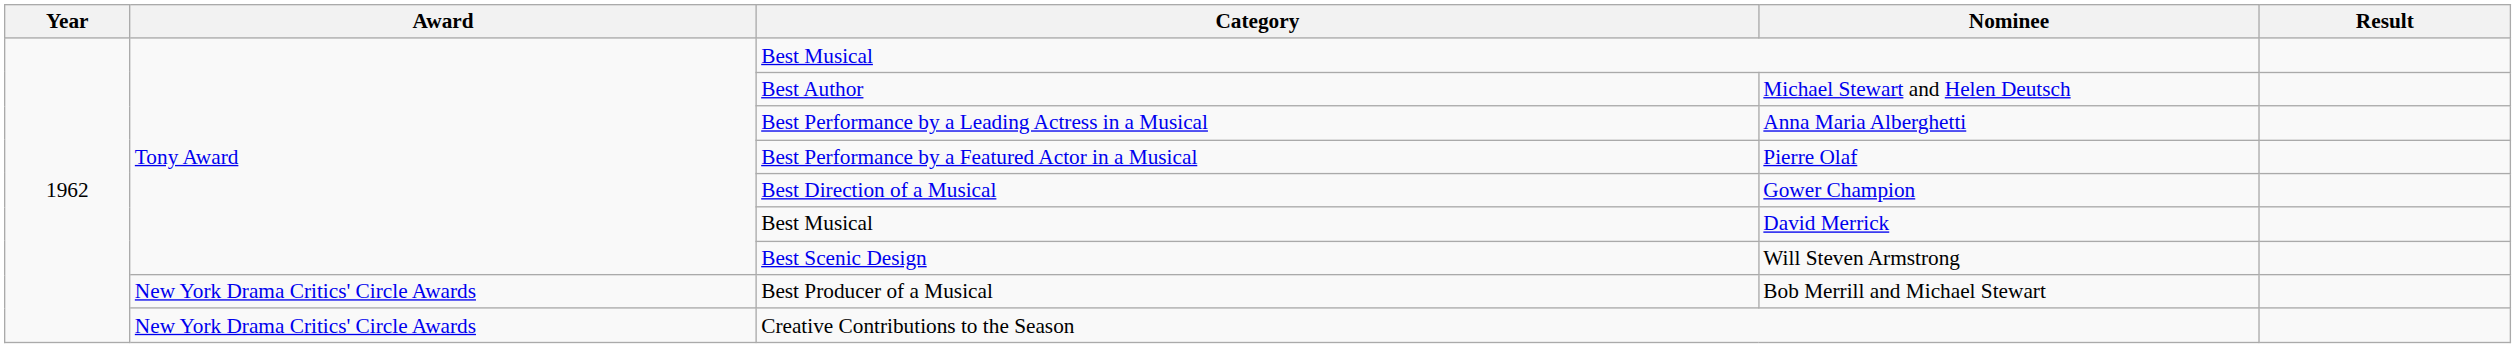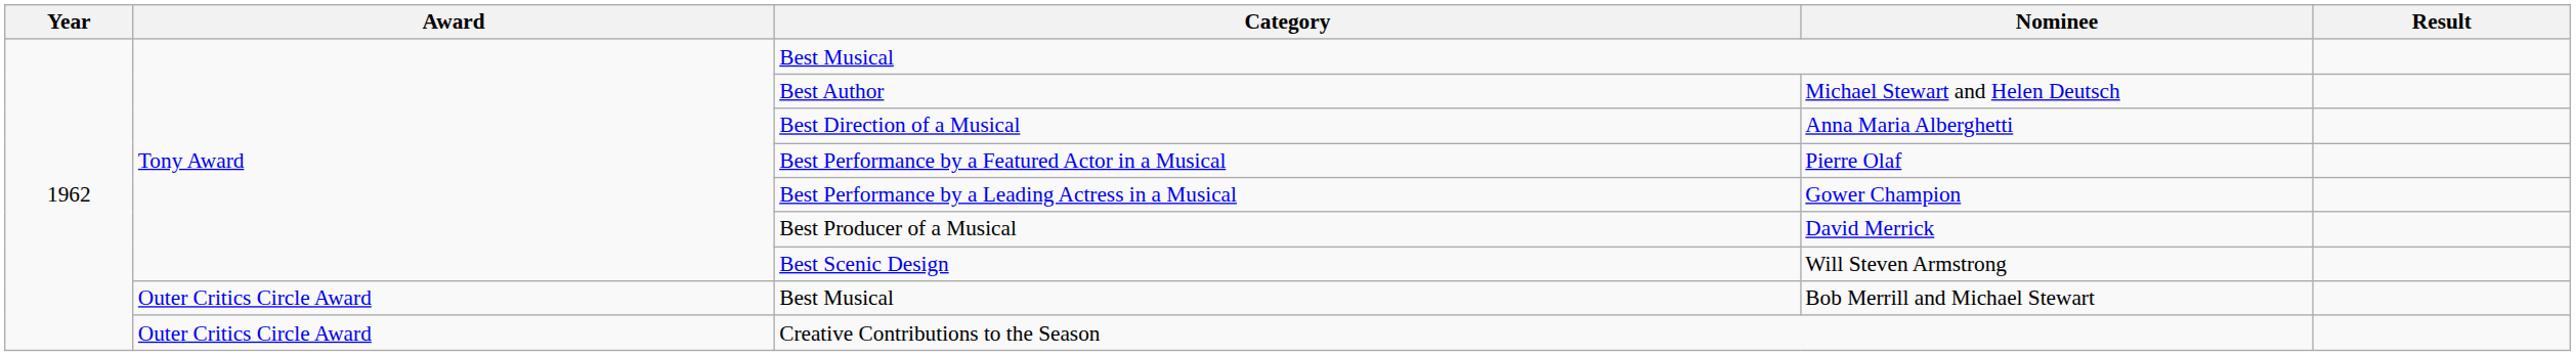 <table class="wikitable" width="95%">
 <tr>
 <th width="5%">Year</th>
 <th width="25%">Award</th>
 <th width="40%">Category</th>
 <th width="20%">Nominee</th>
 <th width="10%">Result</th>
 </tr>
 <tr>
 <td rowspan="9" align="center">1962</td>
 <td rowspan="7"><a href='#'>Tony Award</a></td>
 <td colspan="2"><a href='#'>Best Musical</a></td>
 <td></td>
 </tr>
 <tr>
 <td><a href='#'>Best Author</a></td>
 <td><a href='#'>Michael Stewart</a> and <a href='#'>Helen Deutsch</a></td>
 <td></td>
 </tr>
 <tr>
-<td><a href='#'>Best Performance by a Leading Actress in a Musical</a></td>
+<td><a href='#'>Best Direction of a Musical</a></td>
 <td><a href='#'>Anna Maria Alberghetti</a></td>
 <td></td>
 </tr>
 <tr>
 <td><a href='#'>Best Performance by a Featured Actor in a Musical</a></td>
 <td><a href='#'>Pierre Olaf</a></td>
 <td></td>
 </tr>
 <tr>
-<td><a href='#'>Best Direction of a Musical</a></td>
+<td><a href='#'>Best Performance by a Leading Actress in a Musical</a></td>
 <td><a href='#'>Gower Champion</a></td>
 <td></td>
 </tr>
 <tr>
-<td>Best Musical</td>
+<td>Best Producer of a Musical</td>
 <td><a href='#'>David Merrick</a></td>
 <td></td>
 </tr>
 <tr>
 <td><a href='#'>Best Scenic Design</a></td>
 <td>Will Steven Armstrong</td>
 <td></td>
 </tr>
 <tr>
-<td><a href='#'>New York Drama Critics' Circle Awards</a></td>
-<td>Best Producer of a Musical</td>
+<td><a href='#'>Outer Critics Circle Award</a></td>
+<td>Best Musical</td>
 <td>Bob Merrill and Michael Stewart</td>
 <td></td>
 </tr>
 <tr>
-<td><a href='#'>New York Drama Critics' Circle Awards</a></td>
+<td><a href='#'>Outer Critics Circle Award</a></td>
 <td colspan="2">Creative Contributions to the Season</td>
 <td></td>
 </tr>
 </table>
